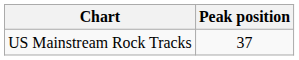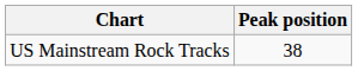 <table class="wikitable">
 <tr>
 <th>Chart</th>
 <th>Peak position</th>
 </tr>
 <tr>
 <td align="left">US Mainstream Rock Tracks</td>
-<td align="center">37</td>
+<td align="center">38</td>
 </tr>
 </table>
